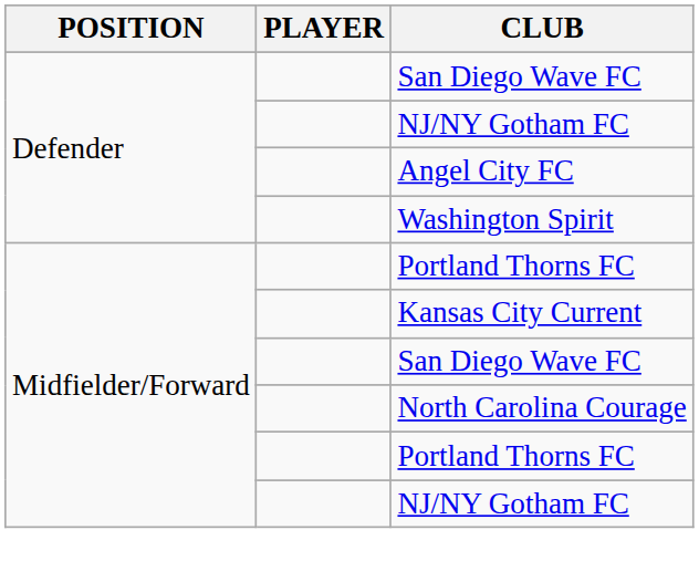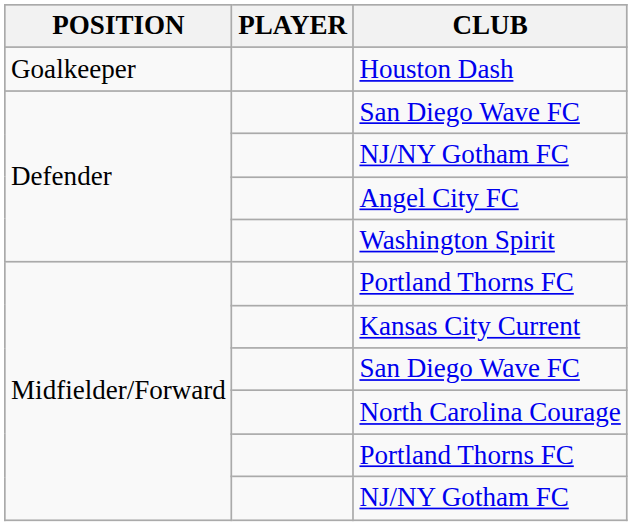 <table class="wikitable sortable">
 <tr>
 <th>POSITION</th>
 <th>PLAYER</th>
 <th>CLUB</th>
+</tr>
+<tr>
+<td>Goalkeeper</td>
+<td> </td>
+<td><a href='#'>Houston Dash</a></td>
 </tr>
 <tr>
 <td rowspan="4">Defender</td>
 <td> </td>
 <td><a href='#'>San Diego Wave FC</a></td>
 </tr>
 <tr>
 <td> </td>
 <td><a href='#'>NJ/NY Gotham FC</a></td>
 </tr>
 <tr>
 <td> </td>
 <td><a href='#'>Angel City FC</a></td>
 </tr>
 <tr>
 <td> </td>
 <td><a href='#'>Washington Spirit</a></td>
 </tr>
 <tr>
 <td rowspan="6">Midfielder/Forward</td>
 <td> </td>
 <td><a href='#'>Portland Thorns FC</a></td>
 </tr>
 <tr>
 <td> </td>
 <td><a href='#'>Kansas City Current</a></td>
 </tr>
 <tr>
 <td> </td>
 <td><a href='#'>San Diego Wave FC</a></td>
 </tr>
 <tr>
 <td> </td>
 <td><a href='#'>North Carolina Courage</a></td>
 </tr>
 <tr>
 <td> </td>
 <td><a href='#'>Portland Thorns FC</a></td>
 </tr>
 <tr>
 <td> </td>
 <td><a href='#'>NJ/NY Gotham FC</a></td>
 </tr>
 </table>
